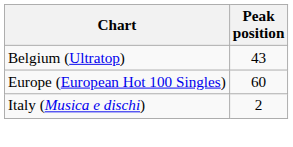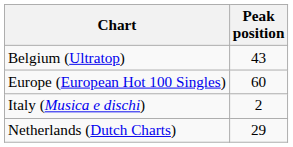 <table class="wikitable sortable">
 <tr>
 <th align="left">Chart</th>
 <th align="left">Peak<br>position</th>
 </tr>
 <tr>
 <td align="left">Belgium (<a href='#'>Ultratop</a>)</td>
 <td align="center">43</td>
 </tr>
 <tr>
 <td align="left">Europe (<a href='#'>European Hot 100 Singles</a>)</td>
 <td align="center">60</td>
 </tr>
 <tr>
 <td align="left">Italy (<em><a href='#'>Musica e dischi</a></em>)</td>
 <td align="center">2</td>
 </tr>
+<tr>
+<td align="left">Netherlands (<a href='#'>Dutch Charts</a>)</td>
+<td align="center">29</td>
+</tr>
 </table>
